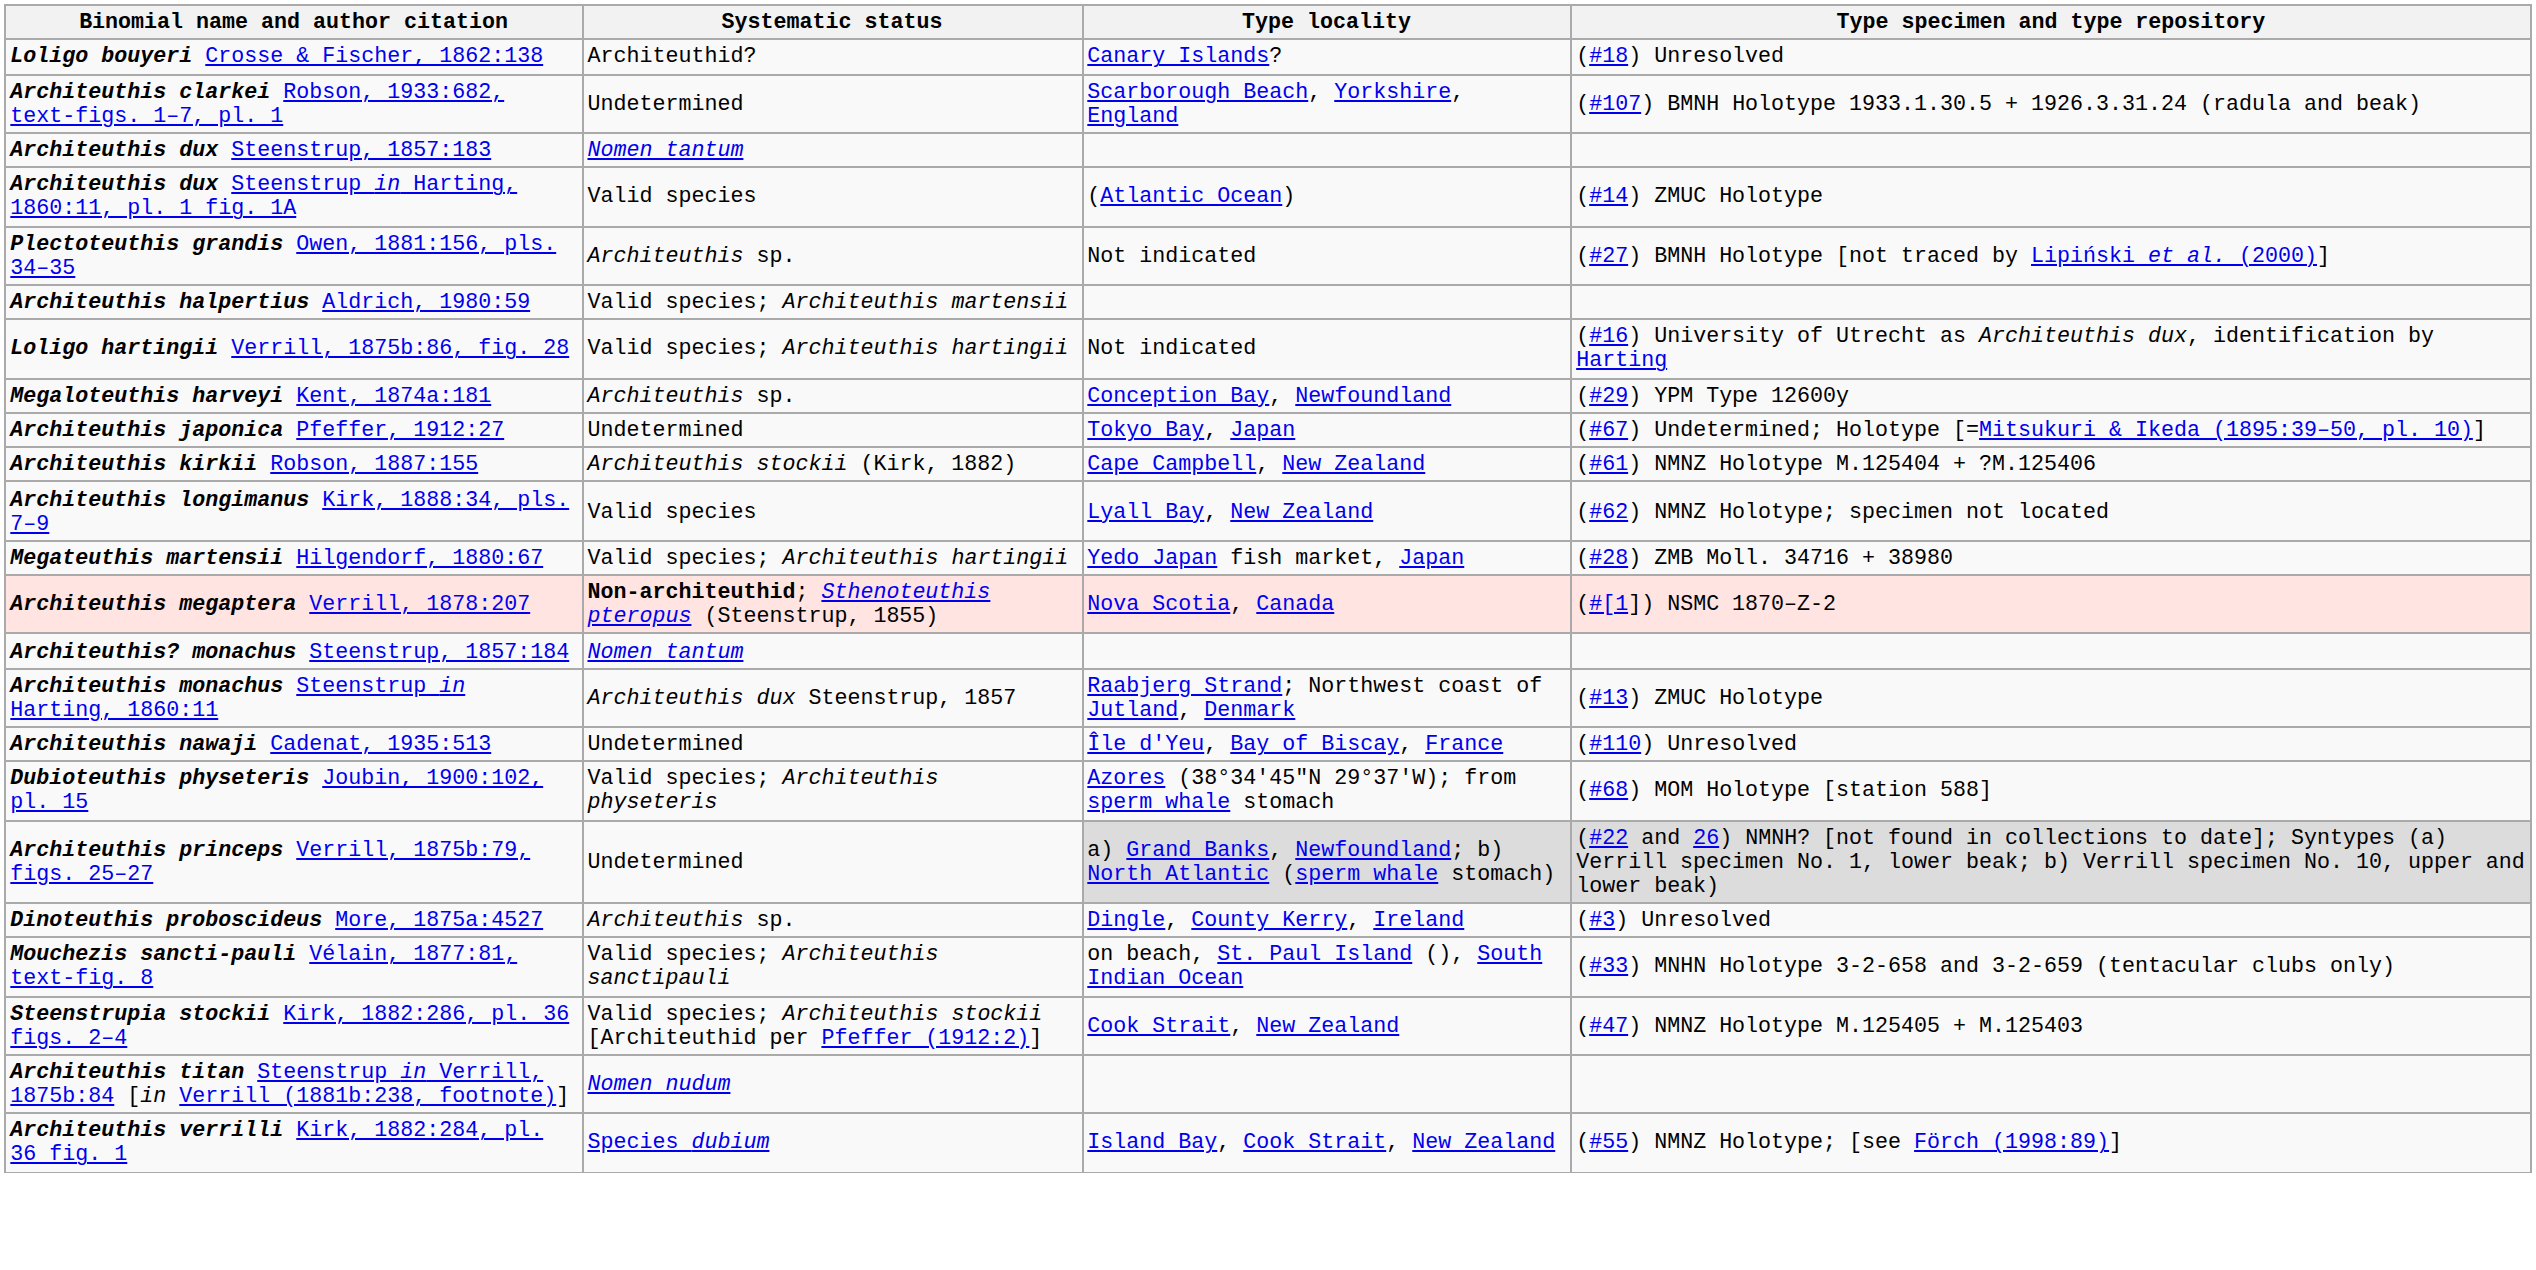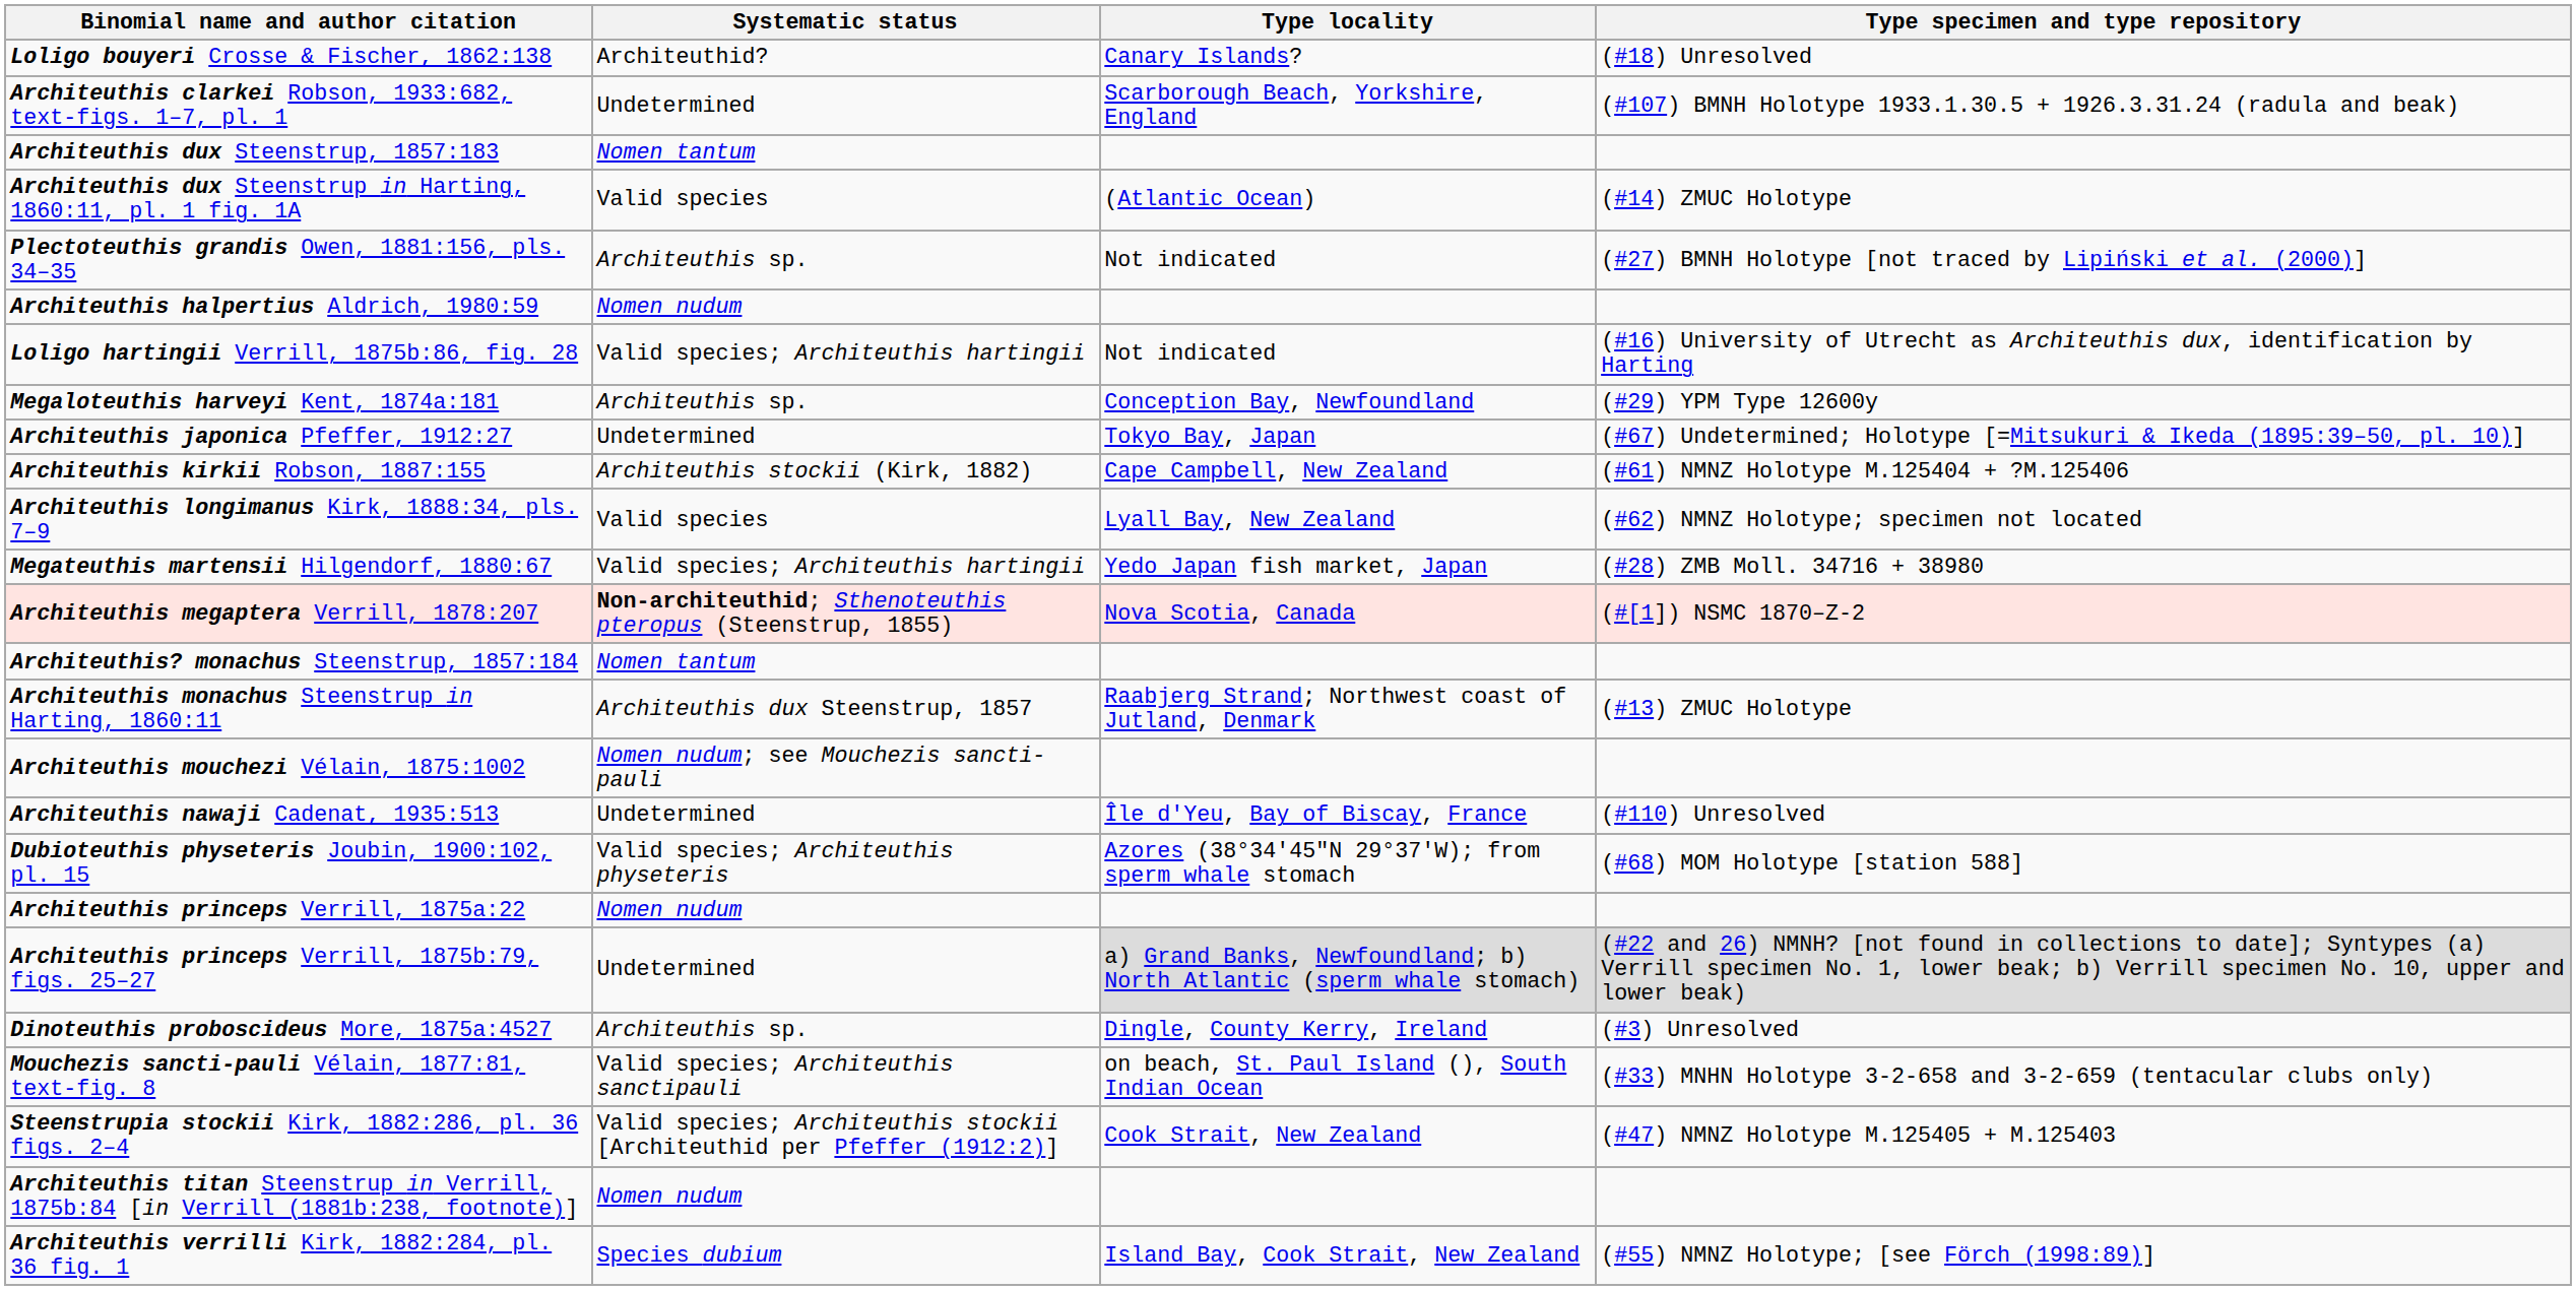 <table class="wikitable" style="font-size: smaller; width: 100%; text-align: left;">
 <tr>
 <th>Binomial name and author citation</th>
 <th>Systematic status</th>
 <th>Type locality</th>
 <th>Type specimen and type repository</th>
 </tr>
 <tr>
 <td><strong><em>Loligo bouyeri</em></strong> <a href='#'>Crosse & Fischer, 1862:138</a></td>
 <td>Architeuthid?</td>
 <td><a href='#'>Canary Islands</a>?</td>
 <td>(<a href='#'>#18</a>) Unresolved</td>
 </tr>
 <tr>
 <td><strong><em>Architeuthis clarkei</em></strong> <a href='#'>Robson, 1933:682, text-figs. 1–7, pl. 1</a></td>
 <td>Undetermined</td>
 <td><a href='#'>Scarborough Beach</a>, <a href='#'>Yorkshire</a>, <a href='#'>England</a></td>
 <td>(<a href='#'>#107</a>) BMNH Holotype 1933.1.30.5 + 1926.3.31.24 (radula and beak)</td>
 </tr>
 <tr>
 <td><strong><em>Architeuthis dux</em></strong> <a href='#'>Steenstrup, 1857:183</a></td>
 <td><em><a href='#'>Nomen tantum</a></em></td>
 <td></td>
 <td></td>
 </tr>
 <tr>
 <td><strong><em>Architeuthis dux</em></strong> <a href='#'>Steenstrup <em>in</em> Harting, 1860:11, pl. 1 fig. 1A</a></td>
 <td>Valid species</td>
 <td> (<a href='#'>Atlantic Ocean</a>)</td>
 <td>(<a href='#'>#14</a>) ZMUC Holotype</td>
 </tr>
 <tr>
 <td><strong><em>Plectoteuthis grandis</em></strong> <a href='#'>Owen, 1881:156, pls. 34–35</a></td>
 <td><em>Architeuthis</em> sp.</td>
 <td>Not indicated</td>
 <td>(<a href='#'>#27</a>) BMNH Holotype [not traced by <a href='#'>Lipiński <em>et al.</em> (2000)</a>]</td>
 </tr>
 <tr>
 <td><strong><em>Architeuthis halpertius</em></strong> <a href='#'>Aldrich, 1980:59</a></td>
-<td>Valid species; <em>Architeuthis martensii</em></td>
+<td><em><a href='#'>Nomen nudum</a></em></td>
 <td></td>
 <td></td>
 </tr>
 <tr>
 <td><strong><em>Loligo hartingii</em></strong> <a href='#'>Verrill, 1875b:86, fig. 28</a></td>
 <td>Valid species; <em>Architeuthis hartingii</em></td>
 <td>Not indicated</td>
 <td>(<a href='#'>#16</a>) University of Utrecht as <em>Architeuthis dux</em>, identification by <a href='#'>Harting</a></td>
 </tr>
 <tr>
 <td><strong><em>Megaloteuthis harveyi</em></strong> <a href='#'>Kent, 1874a:181</a></td>
 <td><em>Architeuthis</em> sp.</td>
 <td><a href='#'>Conception Bay</a>, <a href='#'>Newfoundland</a></td>
 <td>(<a href='#'>#29</a>) YPM Type 12600y</td>
 </tr>
 <tr>
 <td><strong><em>Architeuthis japonica</em></strong> <a href='#'>Pfeffer, 1912:27</a></td>
 <td>Undetermined</td>
 <td><a href='#'>Tokyo Bay</a>, <a href='#'>Japan</a></td>
 <td>(<a href='#'>#67</a>) Undetermined; Holotype [=<a href='#'>Mitsukuri & Ikeda (1895:39–50, pl. 10)</a>]</td>
 </tr>
 <tr>
 <td><strong><em>Architeuthis kirkii</em></strong> <a href='#'>Robson, 1887:155</a></td>
 <td><em>Architeuthis stockii</em> (Kirk, 1882)</td>
 <td><a href='#'>Cape Campbell</a>, <a href='#'>New Zealand</a></td>
 <td>(<a href='#'>#61</a>) NMNZ Holotype M.125404 + ?M.125406</td>
 </tr>
 <tr>
 <td><strong><em>Architeuthis longimanus</em></strong> <a href='#'>Kirk, 1888:34, pls. 7–9</a></td>
 <td>Valid species</td>
 <td><a href='#'>Lyall Bay</a>, <a href='#'>New Zealand</a></td>
 <td>(<a href='#'>#62</a>) NMNZ Holotype; specimen not located</td>
 </tr>
 <tr>
 <td><strong><em>Megateuthis martensii</em></strong> <a href='#'>Hilgendorf, 1880:67</a></td>
 <td>Valid species; <em>Architeuthis hartingii</em></td>
 <td><a href='#'>Yedo Japan</a> fish market, <a href='#'>Japan</a></td>
 <td>(<a href='#'>#28</a>) ZMB Moll. 34716 + 38980</td>
 </tr>
 <tr style="background:MistyRose;">
 <td><strong><em>Architeuthis megaptera</em></strong> <a href='#'>Verrill, 1878:207</a></td>
 <td><strong>Non-architeuthid</strong>; <em><a href='#'>Sthenoteuthis pteropus</a></em> (Steenstrup, 1855)</td>
 <td><a href='#'>Nova Scotia</a>, <a href='#'>Canada</a></td>
 <td>(<a href='#'>#[1</a>]) NSMC 1870–Z-2</td>
 </tr>
 <tr>
 <td><strong><em>Architeuthis? monachus</em></strong> <a href='#'>Steenstrup, 1857:184</a></td>
 <td><em><a href='#'>Nomen tantum</a></em></td>
 <td></td>
 <td></td>
 </tr>
 <tr>
 <td><strong><em>Architeuthis monachus</em></strong> <a href='#'>Steenstrup <em>in</em> Harting, 1860:11</a></td>
 <td><em>Architeuthis dux</em> Steenstrup, 1857</td>
 <td><a href='#'>Raabjerg Strand</a>; Northwest coast of <a href='#'>Jutland</a>, <a href='#'>Denmark</a></td>
 <td>(<a href='#'>#13</a>) ZMUC Holotype</td>
 </tr>
 <tr>
+<td><strong><em>Architeuthis mouchezi</em></strong> <a href='#'>Vélain, 1875:1002</a></td>
+<td><em><a href='#'>Nomen nudum</a></em>; see <em>Mouchezis sancti-pauli</em></td>
+<td></td>
+<td></td>
+</tr>
+<tr>
 <td><strong><em>Architeuthis nawaji</em></strong> <a href='#'>Cadenat, 1935:513</a></td>
 <td>Undetermined</td>
 <td><a href='#'>Île d'Yeu</a>, <a href='#'>Bay of Biscay</a>, <a href='#'>France</a></td>
 <td>(<a href='#'>#110</a>) Unresolved</td>
 </tr>
 <tr>
 <td><strong><em>Dubioteuthis physeteris</em></strong> <a href='#'>Joubin, 1900:102, pl. 15</a></td>
 <td>Valid species; <em>Architeuthis physeteris</em></td>
 <td><a href='#'>Azores</a> (38°34'45"N 29°37'W); from <a href='#'>sperm whale</a> stomach</td>
 <td>(<a href='#'>#68</a>) MOM Holotype [station 588]</td>
+</tr>
+<tr>
+<td><strong><em>Architeuthis princeps</em></strong> <a href='#'>Verrill, 1875a:22</a></td>
+<td><em><a href='#'>Nomen nudum</a></em></td>
+<td></td>
+<td></td>
 </tr>
 <tr>
 <td><strong><em>Architeuthis princeps</em></strong> <a href='#'>Verrill, 1875b:79, figs. 25–27</a></td>
 <td>Undetermined</td>
 <td style="background: Gainsboro">a) <a href='#'>Grand Banks</a>, <a href='#'>Newfoundland</a>; b) <a href='#'>North Atlantic</a> (<a href='#'>sperm whale</a> stomach)</td>
 <td style="background: Gainsboro">(<a href='#'>#22</a> and <a href='#'>26</a>) NMNH? [not found in collections to date]; Syntypes (a) Verrill specimen No. 1, lower beak; b) Verrill specimen No. 10, upper and lower beak)</td>
 </tr>
 <tr>
 <td><strong><em>Dinoteuthis proboscideus</em></strong> <a href='#'>More, 1875a:4527</a></td>
 <td><em>Architeuthis</em> sp.</td>
 <td><a href='#'>Dingle</a>, <a href='#'>County Kerry</a>, <a href='#'>Ireland</a></td>
 <td>(<a href='#'>#3</a>) Unresolved</td>
 </tr>
 <tr>
 <td><strong><em>Mouchezis sancti-pauli</em></strong> <a href='#'>Vélain, 1877:81, text-fig. 8</a></td>
 <td>Valid species; <em>Architeuthis sanctipauli</em></td>
 <td>on beach, <a href='#'>St. Paul Island</a> (), <a href='#'>South Indian Ocean</a></td>
 <td>(<a href='#'>#33</a>) MNHN Holotype 3-2-658 and 3-2-659 (tentacular clubs only)</td>
 </tr>
 <tr>
 <td><strong><em>Steenstrupia stockii</em></strong> <a href='#'>Kirk, 1882:286, pl. 36 figs. 2–4</a></td>
 <td>Valid species; <em>Architeuthis stockii</em> [Architeuthid per <a href='#'>Pfeffer (1912:2)</a>]</td>
 <td><a href='#'>Cook Strait</a>, <a href='#'>New Zealand</a></td>
 <td>(<a href='#'>#47</a>) NMNZ Holotype M.125405 + M.125403</td>
 </tr>
 <tr>
 <td><strong><em>Architeuthis titan</em></strong> <a href='#'>Steenstrup <em>in</em> Verrill, 1875b:84</a> [<em>in</em> <a href='#'>Verrill (1881b:238, footnote)</a>]</td>
 <td><em><a href='#'>Nomen nudum</a></em></td>
 <td></td>
 <td></td>
 </tr>
 <tr>
 <td><strong><em>Architeuthis verrilli</em></strong> <a href='#'>Kirk, 1882:284, pl. 36 fig. 1</a></td>
 <td><a href='#'>Species <em>dubium</em></a></td>
 <td><a href='#'>Island Bay</a>, <a href='#'>Cook Strait</a>, <a href='#'>New Zealand</a></td>
 <td>(<a href='#'>#55</a>) NMNZ Holotype; [see <a href='#'>Förch (1998:89)</a>]</td>
 </tr>
 </table>
